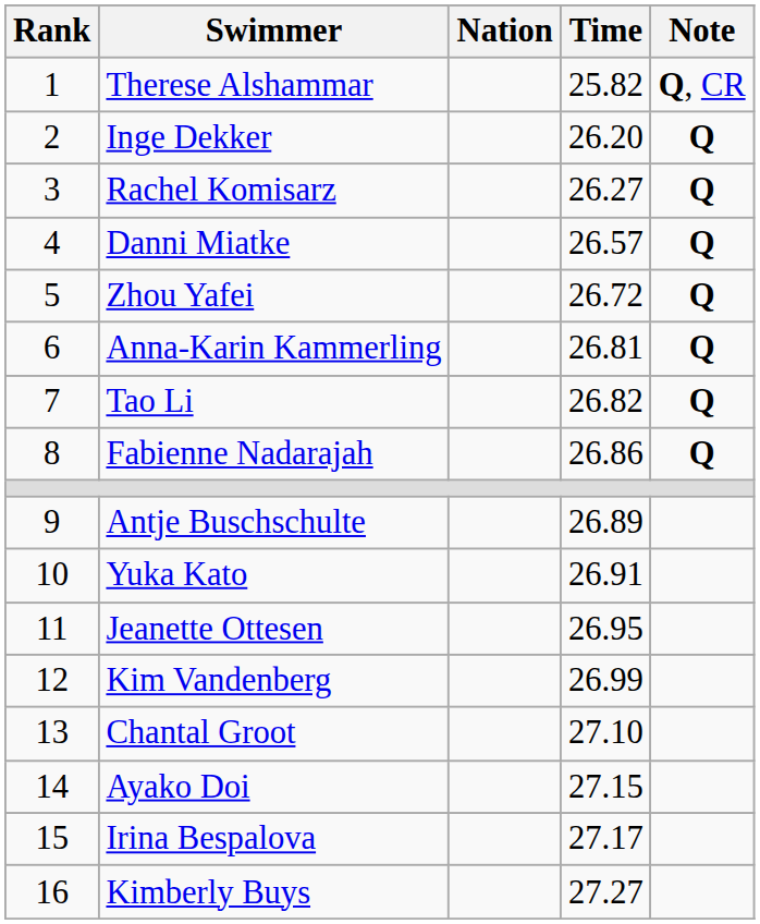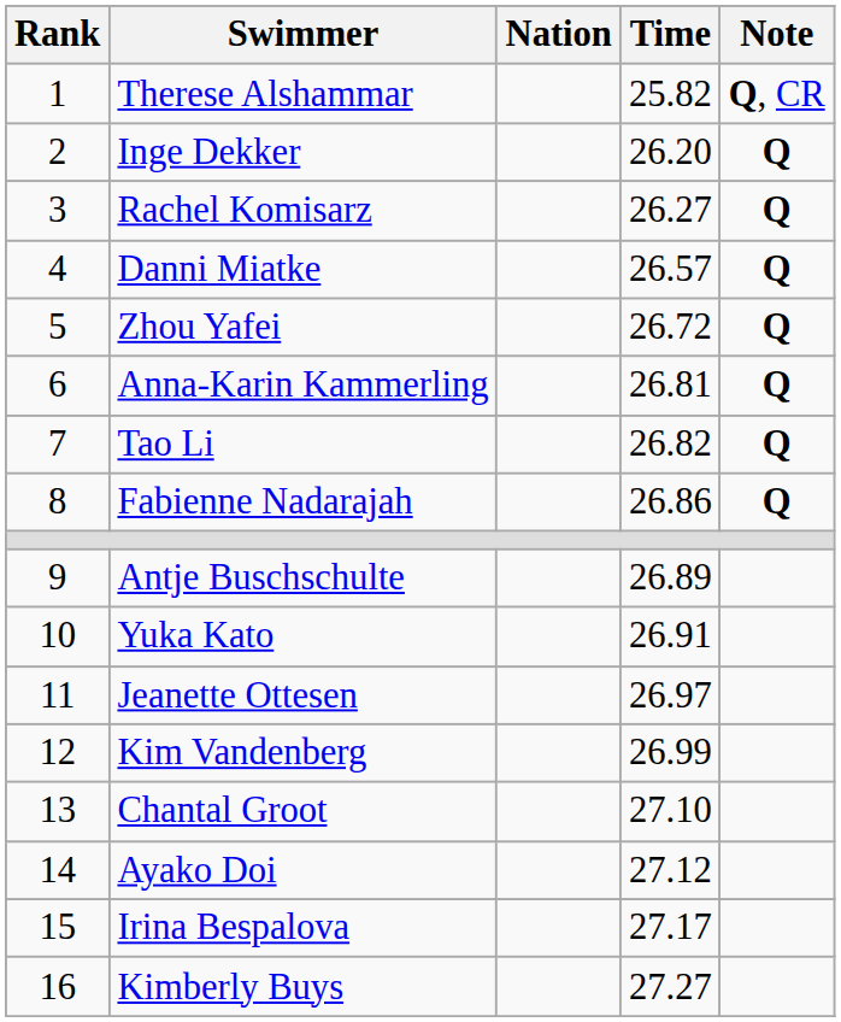 <table class="wikitable" style="text-align:center">
 <tr>
 <th>Rank</th>
 <th>Swimmer</th>
 <th>Nation</th>
 <th>Time</th>
 <th>Note</th>
 </tr>
 <tr>
 <td>1</td>
 <td align=left><a href='#'>Therese Alshammar</a></td>
 <td align=left></td>
 <td>25.82</td>
 <td><strong>Q</strong>, <a href='#'>CR</a></td>
 </tr>
 <tr>
 <td>2</td>
 <td align=left><a href='#'>Inge Dekker</a></td>
 <td align=left></td>
 <td>26.20</td>
 <td><strong>Q</strong></td>
 </tr>
 <tr>
 <td>3</td>
 <td align=left><a href='#'>Rachel Komisarz</a></td>
 <td align=left></td>
 <td>26.27</td>
 <td><strong>Q</strong></td>
 </tr>
 <tr>
 <td>4</td>
 <td align=left><a href='#'>Danni Miatke</a></td>
 <td align=left></td>
 <td>26.57</td>
 <td><strong>Q</strong></td>
 </tr>
 <tr>
 <td>5</td>
 <td align=left><a href='#'>Zhou Yafei</a></td>
 <td align=left></td>
 <td>26.72</td>
 <td><strong>Q</strong></td>
 </tr>
 <tr>
 <td>6</td>
 <td align=left><a href='#'>Anna-Karin Kammerling</a></td>
 <td align=left></td>
 <td>26.81</td>
 <td><strong>Q</strong></td>
 </tr>
 <tr>
 <td>7</td>
 <td align=left><a href='#'>Tao Li</a></td>
 <td align=left></td>
 <td>26.82</td>
 <td><strong>Q</strong></td>
 </tr>
 <tr>
 <td>8</td>
 <td align=left><a href='#'>Fabienne Nadarajah</a></td>
 <td align=left></td>
 <td>26.86</td>
 <td><strong>Q</strong></td>
 </tr>
 <tr bgcolor=#DDDDDD>
 <td colspan=5></td>
 </tr>
 <tr>
 <td>9</td>
 <td align=left><a href='#'>Antje Buschschulte</a></td>
 <td align=left></td>
 <td>26.89</td>
 <td></td>
 </tr>
 <tr>
 <td>10</td>
 <td align=left><a href='#'>Yuka Kato</a></td>
 <td align=left></td>
 <td>26.91</td>
 <td></td>
 </tr>
 <tr>
 <td>11</td>
 <td align=left><a href='#'>Jeanette Ottesen</a></td>
 <td align=left></td>
-<td>26.95</td>
+<td>26.97</td>
 <td></td>
 </tr>
 <tr>
 <td>12</td>
 <td align=left><a href='#'>Kim Vandenberg</a></td>
 <td align=left></td>
 <td>26.99</td>
 <td></td>
 </tr>
 <tr>
 <td>13</td>
 <td align=left><a href='#'>Chantal Groot</a></td>
 <td align=left></td>
 <td>27.10</td>
 <td></td>
 </tr>
 <tr>
 <td>14</td>
 <td align=left><a href='#'>Ayako Doi</a></td>
 <td align=left></td>
-<td>27.15</td>
+<td>27.12</td>
 <td></td>
 </tr>
 <tr>
 <td>15</td>
 <td align=left><a href='#'>Irina Bespalova</a></td>
 <td align=left></td>
 <td>27.17</td>
 <td></td>
 </tr>
 <tr>
 <td>16</td>
 <td align=left><a href='#'>Kimberly Buys</a></td>
 <td align=left></td>
 <td>27.27</td>
 <td></td>
 </tr>
 <tr>
 </tr>
 </table>
